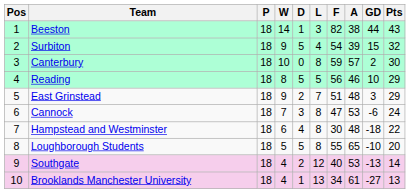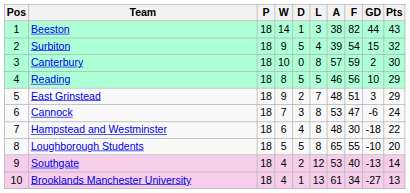 <table class="wikitable" style="font-size: 100%; text-align:center;">
 <tr>
 <th width=20>Pos</th>
 <th width=400>Team</th>
 <th width=20>P</th>
 <th width=20>W</th>
 <th width=20>D</th>
 <th width=20>L</th>
+<th width=20>A</th>
 <th width=20>F</th>
-<th width=20>A</th>
 <th width=20>GD</th>
 <th width=20>Pts</th>
 </tr>
 <tr style="background: #ADFFD6;">
 <td>1</td>
 <td align="left"><a href='#'>Beeston</a></td>
 <td>18</td>
 <td>14</td>
 <td>1</td>
 <td>3</td>
+<td>38</td>
 <td>82</td>
-<td>38</td>
 <td>44</td>
 <td>43</td>
 </tr>
 <tr style="background: #ADFFD6;">
 <td>2</td>
 <td align="left"><a href='#'>Surbiton</a></td>
 <td>18</td>
 <td>9</td>
 <td>5</td>
 <td>4</td>
+<td>39</td>
 <td>54</td>
-<td>39</td>
 <td>15</td>
 <td>32</td>
 </tr>
 <tr style="background: #ADFFD6;">
 <td>3</td>
 <td align="left"><a href='#'>Canterbury</a></td>
 <td>18</td>
 <td>10</td>
 <td>0</td>
 <td>8</td>
+<td>57</td>
 <td>59</td>
-<td>57</td>
 <td>2</td>
 <td>30</td>
 </tr>
 <tr style="background: #ADFFD6;">
 <td>4</td>
 <td align="left"><a href='#'>Reading</a></td>
 <td>18</td>
 <td>8</td>
 <td>5</td>
 <td>5</td>
+<td>46</td>
 <td>56</td>
-<td>46</td>
 <td>10</td>
 <td>29</td>
 </tr>
 <tr>
 <td>5</td>
 <td align="left"><a href='#'>East Grinstead</a></td>
 <td>18</td>
 <td>9</td>
 <td>2</td>
 <td>7</td>
+<td>48</td>
 <td>51</td>
-<td>48</td>
 <td>3</td>
 <td>29</td>
 </tr>
 <tr>
 <td>6</td>
 <td align="left"><a href='#'>Cannock</a></td>
 <td>18</td>
 <td>7</td>
 <td>3</td>
 <td>8</td>
+<td>53</td>
 <td>47</td>
-<td>53</td>
 <td>-6</td>
 <td>24</td>
 </tr>
 <tr>
 <td>7</td>
 <td align="left"><a href='#'>Hampstead and Westminster</a></td>
 <td>18</td>
 <td>6</td>
 <td>4</td>
 <td>8</td>
+<td>48</td>
 <td>30</td>
-<td>48</td>
 <td>-18</td>
 <td>22</td>
 </tr>
 <tr>
 <td>8</td>
 <td align="left"><a href='#'>Loughborough Students</a></td>
 <td>18</td>
 <td>5</td>
 <td>5</td>
 <td>8</td>
+<td>65</td>
 <td>55</td>
-<td>65</td>
 <td>-10</td>
 <td>20</td>
 </tr>
 <tr style="background: #F6CEEC;">
 <td>9</td>
 <td align="left"><a href='#'>Southgate</a></td>
 <td>18</td>
 <td>4</td>
 <td>2</td>
 <td>12</td>
+<td>53</td>
 <td>40</td>
-<td>53</td>
 <td>-13</td>
 <td>14</td>
 </tr>
 <tr style="background: #F6CEEC;">
 <td>10</td>
 <td align="left"><a href='#'>Brooklands Manchester University</a></td>
 <td>18</td>
 <td>4</td>
 <td>1</td>
 <td>13</td>
+<td>61</td>
 <td>34</td>
-<td>61</td>
 <td>-27</td>
 <td>13</td>
 </tr>
 </table>
